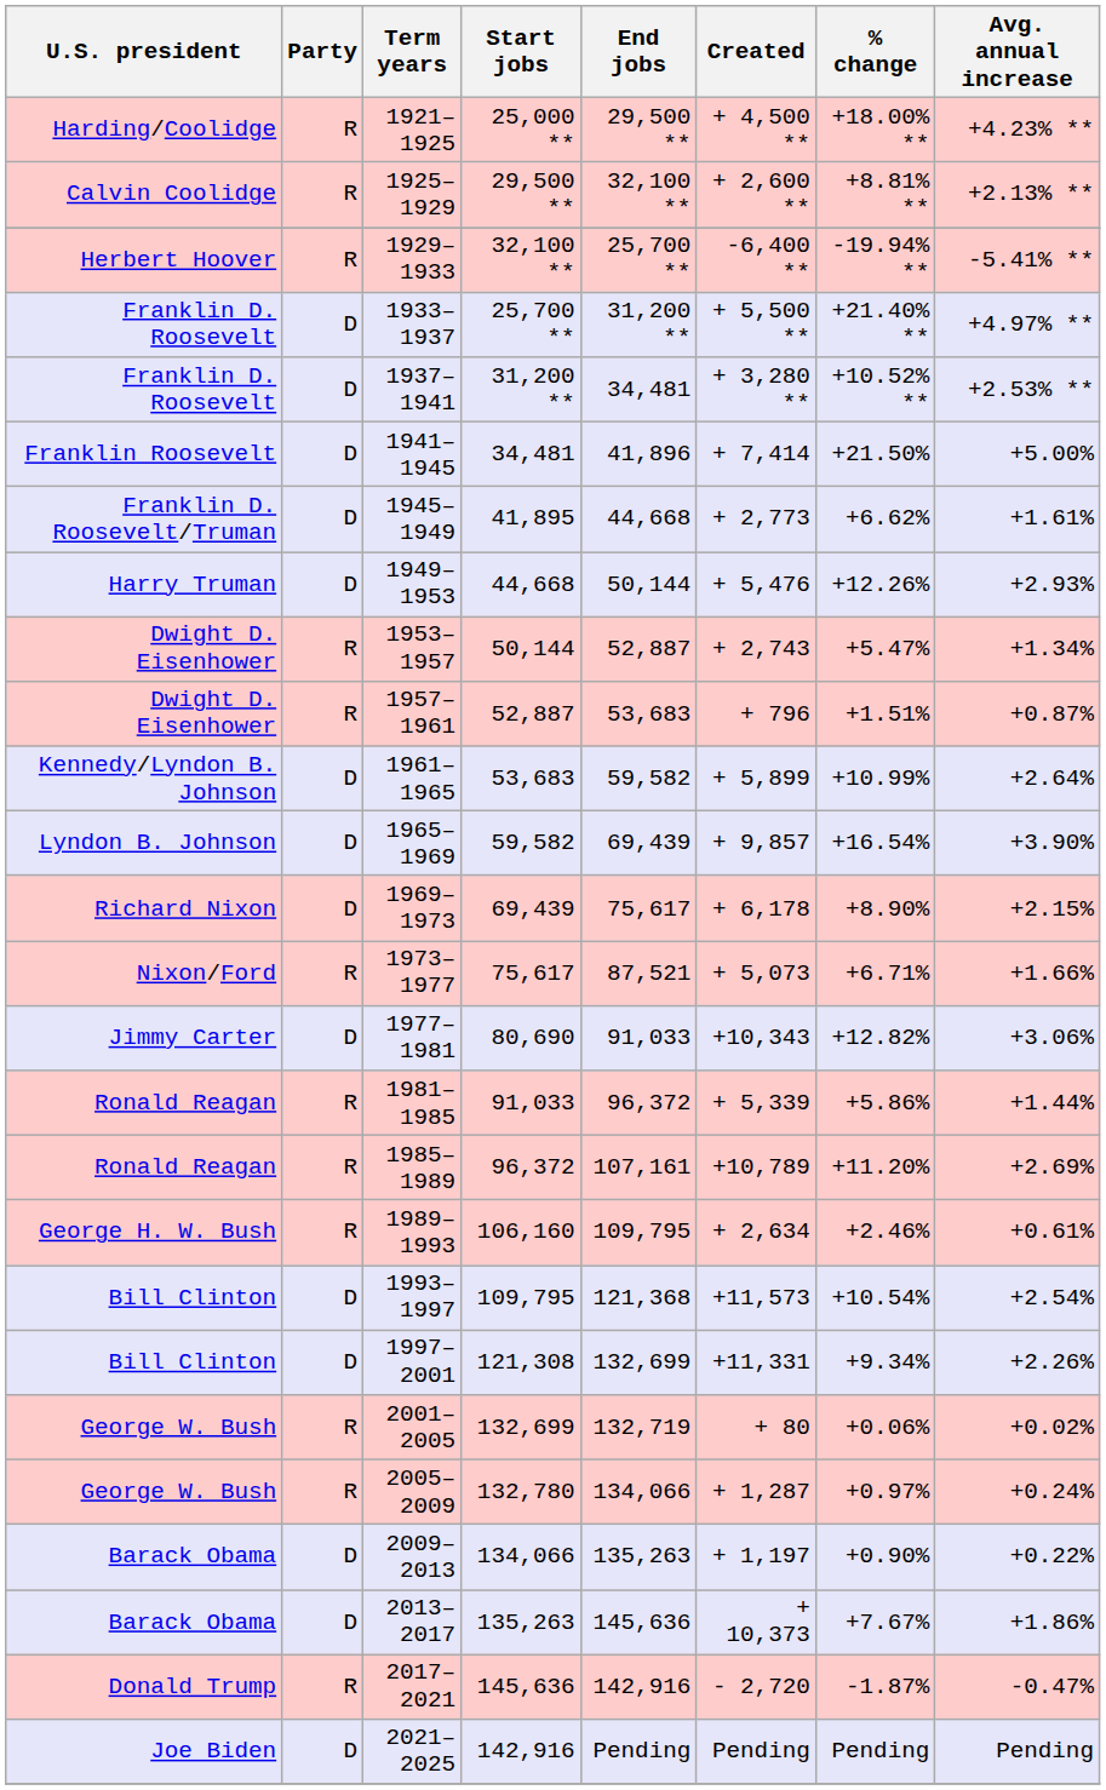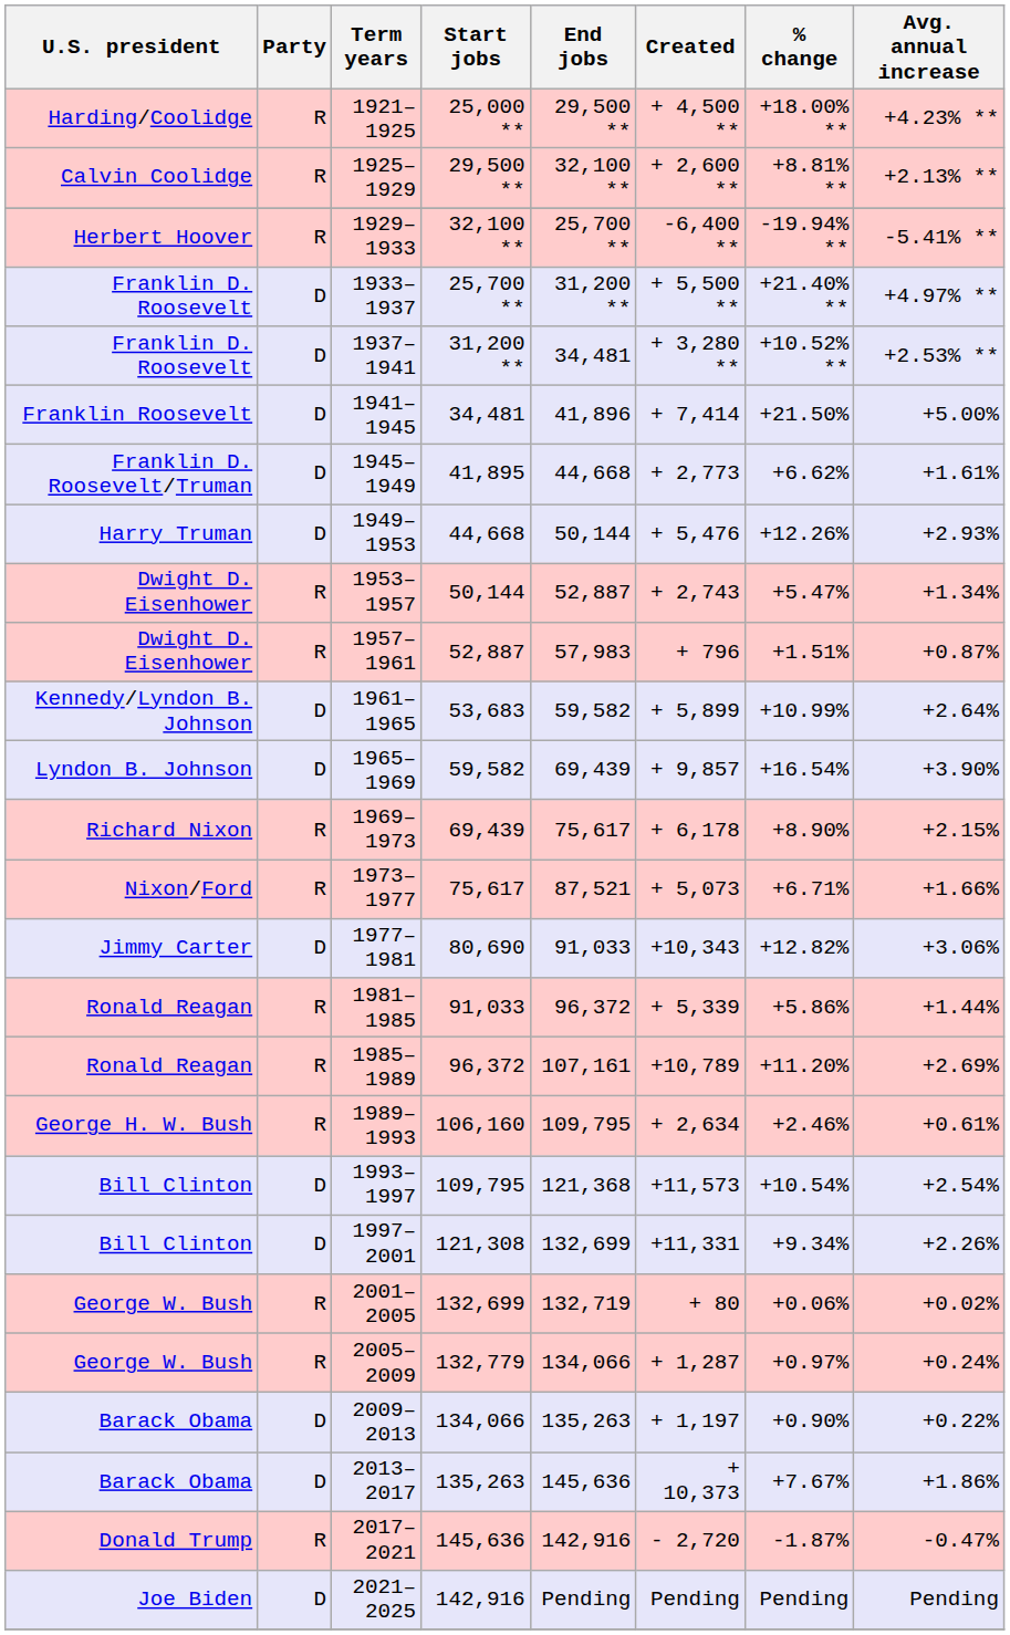 <table class="wikitable sortable sticky-table-col1 sticky-table-head" style="background:#E6E6FA; text-align:right">
 <tr>
 <th>U.S. president</th>
 <th>Party</th>
 <th>Term years</th>
 <th>Start jobs</th>
 <th>End jobs</th>
 <th data-sort-type="number">Created</th>
 <th data-sort-type="number">% change</th>
 <th data-sort-type="number">Avg. annual increase</th>
 </tr>
 <tr style="background:#ffcccc">
 <td><a href='#'>Harding</a>/<a href='#'>Coolidge</a></td>
 <td>R</td>
 <td>1921–1925</td>
 <td>25,000 **</td>
 <td>29,500 **</td>
 <td>+ 4,500 **</td>
 <td>+18.00% **</td>
 <td>+4.23% **</td>
 </tr>
 <tr style="background:#ffcccc">
 <td><a href='#'>Calvin Coolidge</a></td>
 <td>R</td>
 <td>1925–1929</td>
 <td>29,500 **</td>
 <td>32,100 **</td>
 <td>+ 2,600 **</td>
 <td>+8.81% **</td>
 <td>+2.13% **</td>
 </tr>
 <tr>
 </tr>
 <tr style="background:#ffcccc">
 <td><a href='#'>Herbert Hoover</a></td>
 <td>R</td>
 <td>1929–1933</td>
 <td>32,100 **</td>
 <td>25,700 **</td>
 <td>-6,400 **</td>
 <td>-19.94% **</td>
 <td>-5.41% **</td>
 </tr>
 <tr>
 <td><a href='#'>Franklin D. Roosevelt</a></td>
 <td>D</td>
 <td>1933–1937</td>
 <td>25,700 **</td>
 <td>31,200 **</td>
 <td>+ 5,500 **</td>
 <td>+21.40% **</td>
 <td>+4.97% **</td>
 </tr>
 <tr>
 <td><a href='#'>Franklin D. Roosevelt</a></td>
 <td>D</td>
 <td>1937–1941</td>
 <td>31,200 **</td>
 <td>34,481</td>
 <td>+ 3,280 **</td>
 <td>+10.52% **</td>
 <td>+2.53% **</td>
 </tr>
 <tr>
 <td><a href='#'>Franklin Roosevelt</a></td>
 <td>D</td>
 <td>1941–1945</td>
 <td>34,481</td>
 <td>41,896</td>
 <td>+ 7,414</td>
 <td>+21.50%</td>
 <td>+5.00%</td>
 </tr>
 <tr>
 <td><a href='#'>Franklin D. Roosevelt</a>/<a href='#'>Truman</a></td>
 <td>D</td>
 <td>1945–1949</td>
 <td>41,895</td>
 <td>44,668</td>
 <td>+ 2,773</td>
 <td>+6.62%</td>
 <td>+1.61%</td>
 </tr>
 <tr>
 <td><a href='#'>Harry Truman</a></td>
 <td>D</td>
 <td>1949–1953</td>
 <td>44,668</td>
 <td>50,144</td>
 <td>+ 5,476</td>
 <td>+12.26%</td>
 <td>+2.93%</td>
 </tr>
 <tr style="background:#ffcccc">
 <td><a href='#'>Dwight D. Eisenhower</a></td>
 <td>R</td>
 <td>1953–1957</td>
 <td>50,144</td>
 <td>52,887</td>
 <td>+ 2,743</td>
 <td>+5.47%</td>
 <td>+1.34%</td>
 </tr>
 <tr style="background:#ffcccc">
 <td><a href='#'>Dwight D. Eisenhower</a></td>
 <td>R</td>
 <td>1957–1961</td>
 <td>52,887</td>
-<td>53,683</td>
+<td>57,983</td>
 <td>+   796</td>
 <td>+1.51%</td>
 <td>+0.87%</td>
 </tr>
 <tr>
 <td><a href='#'>Kennedy</a>/<a href='#'>Lyndon B. Johnson</a></td>
 <td>D</td>
 <td>1961–1965</td>
 <td>53,683</td>
 <td>59,582</td>
 <td>+ 5,899</td>
 <td>+10.99%</td>
 <td>+2.64%</td>
 </tr>
 <tr>
 <td><a href='#'>Lyndon B. Johnson</a></td>
 <td>D</td>
 <td>1965–1969</td>
 <td>59,582</td>
 <td>69,439</td>
 <td>+ 9,857</td>
 <td>+16.54%</td>
 <td>+3.90%</td>
 </tr>
 <tr style="background:#ffcccc">
 <td><a href='#'>Richard Nixon</a></td>
-<td>D</td>
+<td>R</td>
 <td>1969–1973</td>
 <td>69,439</td>
 <td>75,617</td>
 <td>+ 6,178</td>
 <td>+8.90%</td>
 <td>+2.15%</td>
 </tr>
 <tr style="background:#ffcccc">
 <td><a href='#'>Nixon</a>/<a href='#'>Ford</a></td>
 <td>R</td>
 <td>1973–1977</td>
 <td>75,617</td>
 <td>87,521</td>
 <td>+ 5,073</td>
 <td>+6.71%</td>
 <td>+1.66%</td>
 </tr>
 <tr>
 <td><a href='#'>Jimmy Carter</a></td>
 <td>D</td>
 <td>1977–1981</td>
 <td>80,690</td>
 <td>91,033</td>
 <td>+10,343</td>
 <td>+12.82%</td>
 <td>+3.06%</td>
 </tr>
 <tr style="background:#ffcccc">
 <td><a href='#'>Ronald Reagan</a></td>
 <td>R</td>
 <td>1981–1985</td>
 <td>91,033</td>
 <td>96,372</td>
 <td>+ 5,339</td>
 <td>+5.86%</td>
 <td>+1.44%</td>
 </tr>
 <tr style="background:#ffcccc">
 <td><a href='#'>Ronald Reagan</a></td>
 <td>R</td>
 <td>1985–1989</td>
 <td>96,372</td>
 <td>107,161</td>
 <td>+10,789</td>
 <td>+11.20%</td>
 <td>+2.69%</td>
 </tr>
 <tr style="background:#ffcccc">
 <td><a href='#'>George H. W. Bush</a></td>
 <td>R</td>
 <td>1989–1993</td>
 <td>106,160</td>
 <td>109,795</td>
 <td>+ 2,634</td>
 <td>+2.46%</td>
 <td>+0.61%</td>
 </tr>
 <tr>
 <td><a href='#'>Bill Clinton</a></td>
 <td>D</td>
 <td>1993–1997</td>
 <td>109,795</td>
 <td>121,368</td>
 <td>+11,573</td>
 <td>+10.54%</td>
 <td>+2.54%</td>
 </tr>
 <tr>
 <td><a href='#'>Bill Clinton</a></td>
 <td>D</td>
 <td>1997–2001</td>
 <td>121,308</td>
 <td>132,699</td>
 <td>+11,331</td>
 <td>+9.34%</td>
 <td>+2.26%</td>
 </tr>
 <tr style="background:#ffcccc">
 <td><a href='#'>George W. Bush</a></td>
 <td>R</td>
 <td>2001–2005</td>
 <td>132,699</td>
 <td>132,719</td>
 <td>+    80</td>
 <td>+0.06%</td>
 <td>+0.02%</td>
 </tr>
 <tr style="background:#ffcccc">
 <td><a href='#'>George W. Bush</a></td>
 <td>R</td>
 <td>2005–2009</td>
-<td>132,780</td>
+<td>132,779</td>
 <td>134,066</td>
 <td>+ 1,287</td>
 <td>+0.97%</td>
 <td>+0.24%</td>
 </tr>
 <tr>
 <td><a href='#'>Barack Obama</a></td>
 <td>D</td>
 <td>2009–2013</td>
 <td>134,066</td>
 <td>135,263</td>
 <td>+ 1,197</td>
 <td>+0.90%</td>
 <td>+0.22%</td>
 </tr>
 <tr>
 <td><a href='#'>Barack Obama</a></td>
 <td>D</td>
 <td>2013–2017</td>
 <td>135,263</td>
 <td>145,636</td>
 <td>+ 10,373</td>
 <td>+7.67%</td>
 <td>+1.86%</td>
 </tr>
 <tr style="background:#ffcccc">
 <td><a href='#'>Donald Trump</a></td>
 <td>R</td>
 <td>2017–2021</td>
 <td>145,636</td>
 <td>142,916</td>
 <td>- 2,720</td>
 <td>-1.87%</td>
 <td>-0.47%</td>
 </tr>
 <tr>
 <td><a href='#'>Joe Biden</a></td>
 <td>D</td>
 <td>2021–2025</td>
 <td>142,916</td>
 <td>Pending</td>
 <td>Pending</td>
 <td>Pending</td>
 <td>Pending</td>
 </tr>
 <tr>
 </tr>
 </table>
